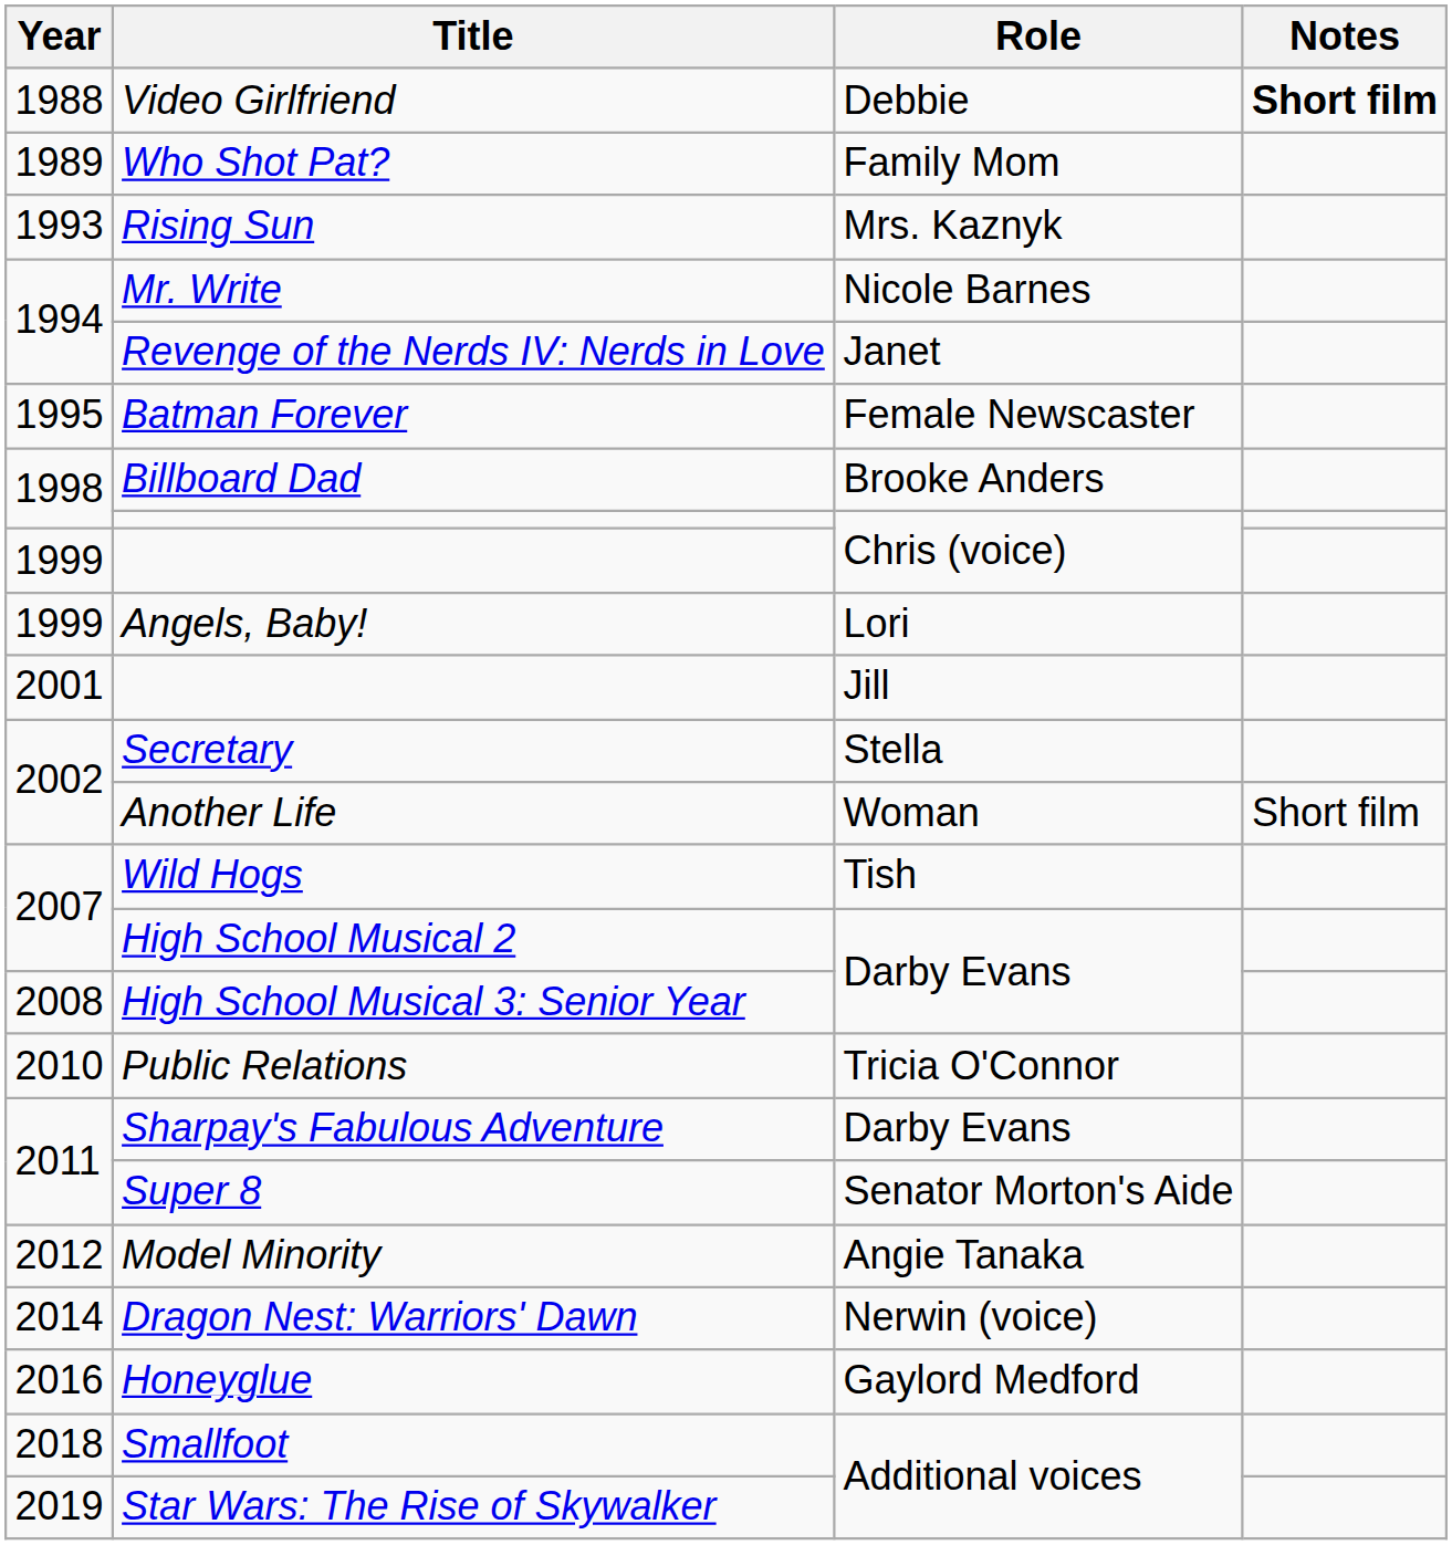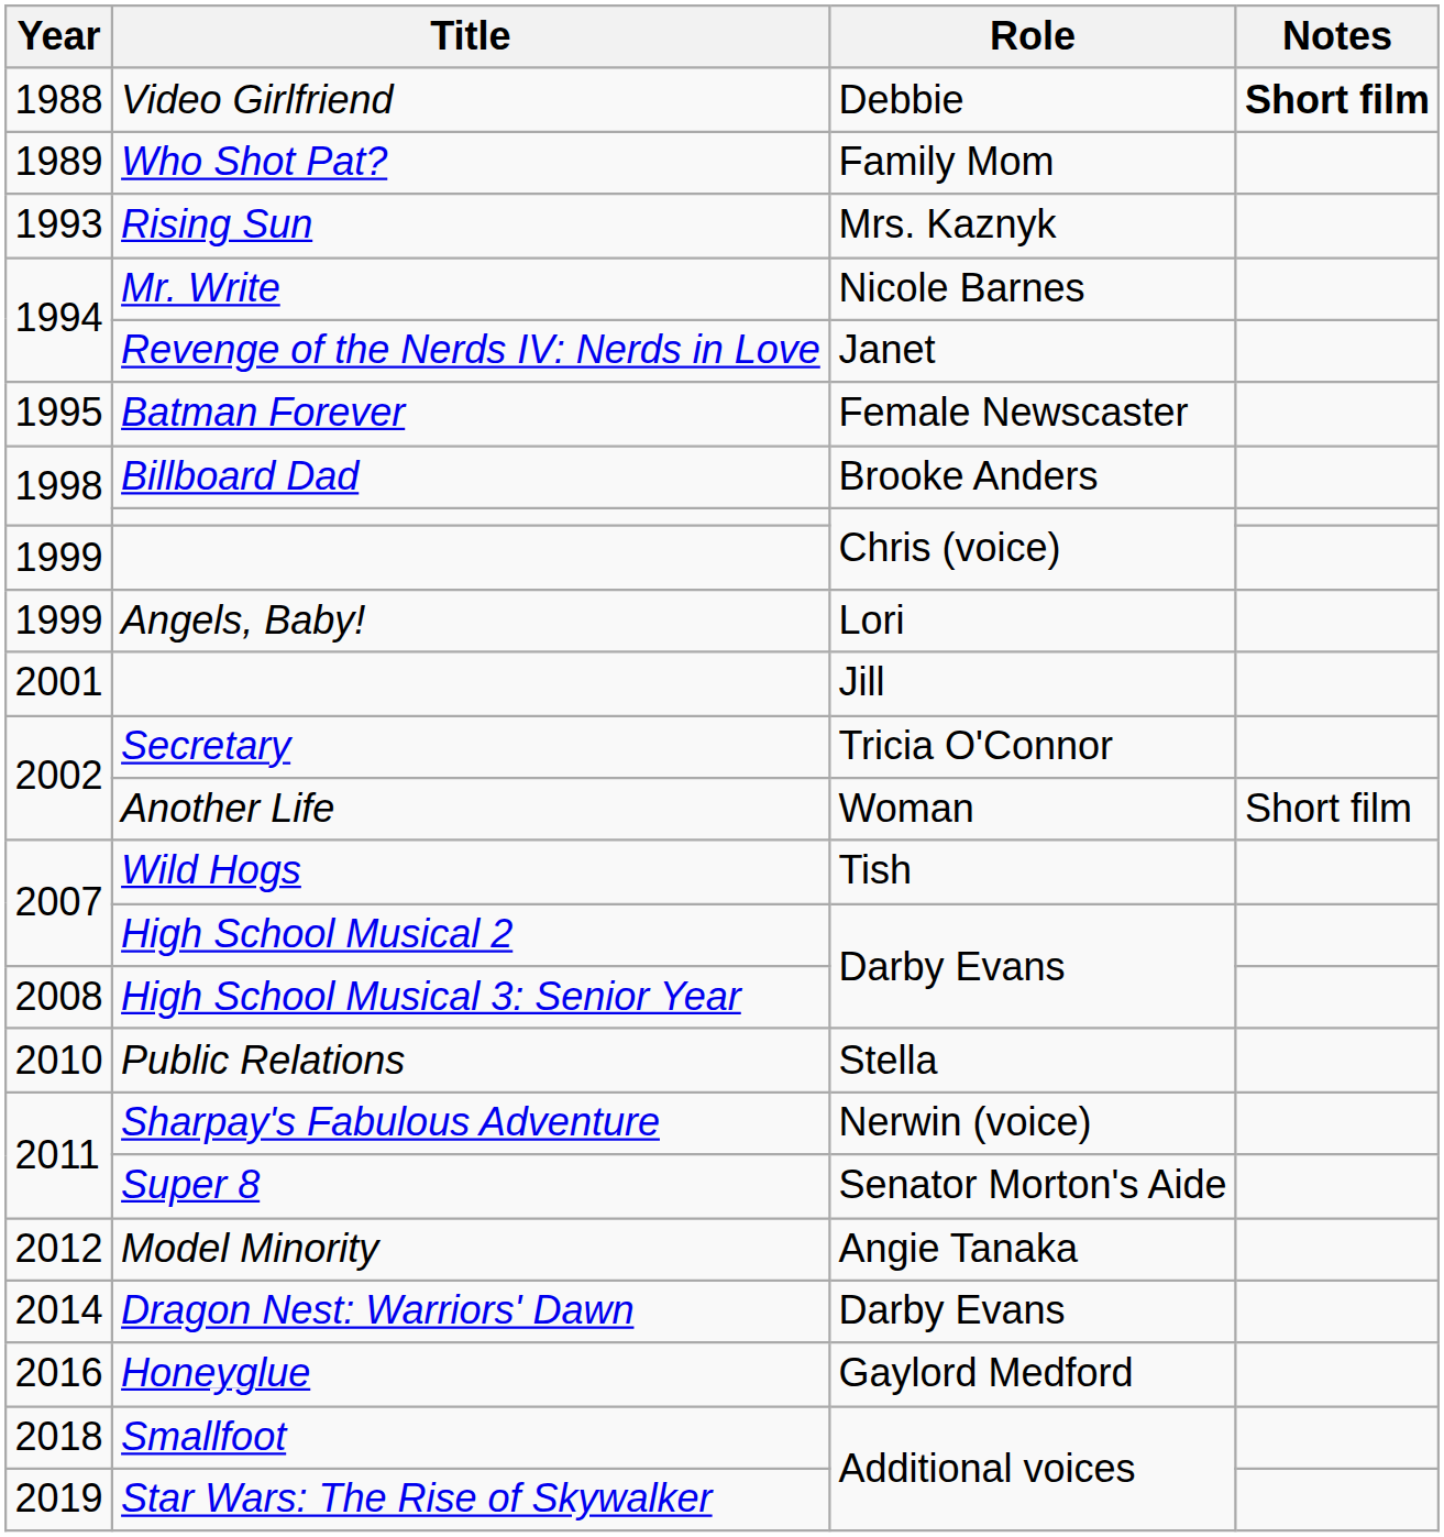 <table class="wikitable sortable">
 <tr>
 <th>Year</th>
 <th>Title</th>
 <th>Role</th>
 <th class="unsortable">Notes</th>
 </tr>
 <tr>
 <td>1988</td>
 <td><em>Video Girlfriend</em></td>
 <td>Debbie</td>
 <td><strong>Short film</strong></td>
 </tr>
 <tr>
 <td>1989</td>
 <td><em><a href='#'>Who Shot Pat?</a></em></td>
 <td>Family Mom</td>
 <td></td>
 </tr>
 <tr>
 <td>1993</td>
 <td><em><a href='#'>Rising Sun</a></em></td>
 <td>Mrs. Kaznyk</td>
 <td></td>
 </tr>
 <tr>
 <td rowspan="2">1994</td>
 <td><em><a href='#'>Mr. Write</a></em></td>
 <td>Nicole Barnes</td>
 <td></td>
 </tr>
 <tr>
 <td><em><a href='#'>Revenge of the Nerds IV: Nerds in Love</a></em></td>
 <td>Janet</td>
 <td></td>
 </tr>
 <tr>
 <td>1995</td>
 <td><em><a href='#'>Batman Forever</a></em></td>
 <td>Female Newscaster</td>
 <td></td>
 </tr>
 <tr>
 <td rowspan="2">1998</td>
 <td><em><a href='#'>Billboard Dad</a></em></td>
 <td>Brooke Anders</td>
 <td></td>
 </tr>
 <tr>
 <td><em></em></td>
 <td rowspan="2">Chris (voice)</td>
 <td></td>
 </tr>
 <tr>
 <td>1999</td>
 <td><em></em></td>
 <td></td>
 </tr>
 <tr>
 <td>1999</td>
 <td><em>Angels, Baby!</em></td>
 <td>Lori</td>
 <td></td>
 </tr>
 <tr>
 <td>2001</td>
 <td><em></em></td>
 <td>Jill</td>
 <td></td>
 </tr>
 <tr>
 <td rowspan="2">2002</td>
 <td><em><a href='#'>Secretary</a></em></td>
-<td>Stella</td>
+<td>Tricia O'Connor</td>
 <td></td>
 </tr>
 <tr>
 <td><em>Another Life</em></td>
 <td>Woman</td>
 <td>Short film</td>
 </tr>
 <tr>
 <td rowspan="2">2007</td>
 <td><em><a href='#'>Wild Hogs</a></em></td>
 <td>Tish</td>
 <td></td>
 </tr>
 <tr>
 <td><em><a href='#'>High School Musical 2</a></em></td>
 <td rowspan="2">Darby Evans</td>
 <td></td>
 </tr>
 <tr>
 <td>2008</td>
 <td><em><a href='#'>High School Musical 3: Senior Year</a></em></td>
 <td></td>
 </tr>
 <tr>
 <td>2010</td>
 <td><em>Public Relations</em></td>
-<td>Tricia O'Connor</td>
+<td>Stella</td>
 <td></td>
 </tr>
 <tr>
 <td rowspan="2">2011</td>
 <td><em><a href='#'>Sharpay's Fabulous Adventure</a></em></td>
-<td>Darby Evans</td>
+<td>Nerwin (voice)</td>
 <td></td>
 </tr>
 <tr>
 <td><em><a href='#'>Super 8</a></em></td>
 <td>Senator Morton's Aide</td>
 <td></td>
 </tr>
 <tr>
 <td>2012</td>
 <td><em>Model Minority</em></td>
 <td>Angie Tanaka</td>
 <td></td>
 </tr>
 <tr>
 <td>2014</td>
 <td><em><a href='#'>Dragon Nest: Warriors' Dawn</a></em></td>
-<td>Nerwin (voice)</td>
+<td>Darby Evans</td>
 <td></td>
 </tr>
 <tr>
 <td>2016</td>
 <td><em><a href='#'>Honeyglue</a></em></td>
 <td>Gaylord Medford</td>
 <td></td>
 </tr>
 <tr>
 <td>2018</td>
 <td><em><a href='#'>Smallfoot</a></em></td>
 <td rowspan="2">Additional voices</td>
 <td></td>
 </tr>
 <tr>
 <td>2019</td>
 <td><em><a href='#'>Star Wars: The Rise of Skywalker</a></em></td>
 <td></td>
 </tr>
 </table>
